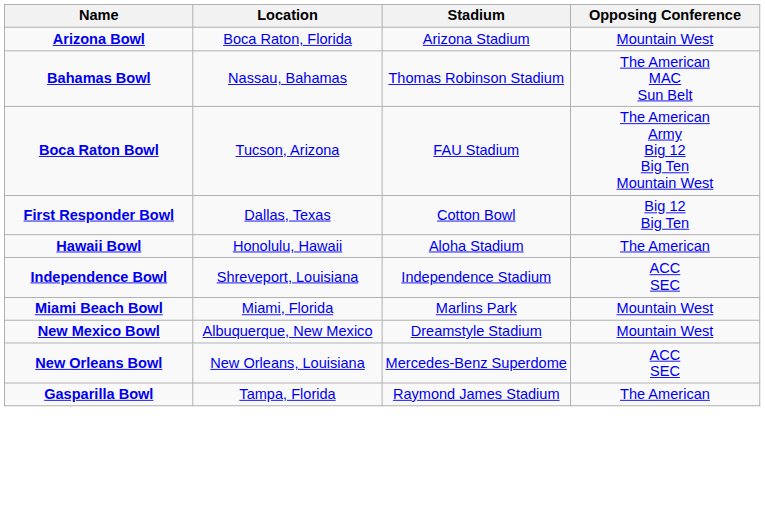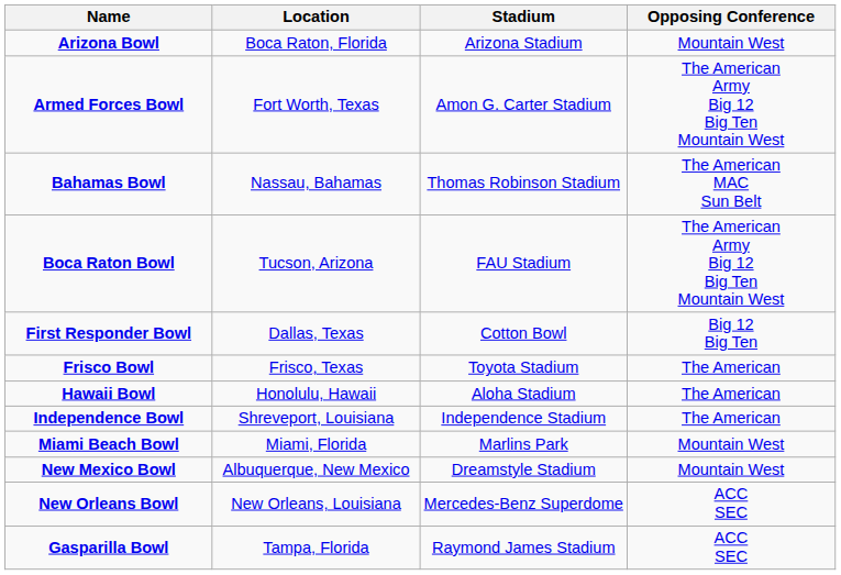 <table class="wikitable sortable" style="text-align:center">
 <tr>
 <th width=200>Name</th>
 <th width=200>Location</th>
 <th width=200>Stadium</th>
 <th width=200>Opposing Conference</th>
 </tr>
 <tr>
 <td><strong><a href='#'>Arizona Bowl</a></strong></td>
 <td><a href='#'>Boca Raton, Florida</a></td>
 <td><a href='#'>Arizona Stadium</a></td>
 <td><a href='#'>Mountain West</a></td>
+</tr>
+<tr>
+<td><strong><a href='#'>Armed Forces Bowl</a></strong></td>
+<td><a href='#'>Fort Worth, Texas</a></td>
+<td><a href='#'>Amon G. Carter Stadium</a></td>
+<td><a href='#'>The American</a><br><a href='#'>Army</a><br><a href='#'>Big 12</a><br><a href='#'>Big Ten</a><br><a href='#'>Mountain West</a></td>
 </tr>
 <tr>
 <td><strong><a href='#'>Bahamas Bowl</a></strong></td>
 <td><a href='#'>Nassau, Bahamas</a></td>
 <td><a href='#'>Thomas Robinson Stadium</a></td>
 <td><a href='#'>The American</a><br><a href='#'>MAC</a><br><a href='#'>Sun Belt</a></td>
 </tr>
 <tr>
 <td><strong><a href='#'>Boca Raton Bowl</a></strong></td>
 <td><a href='#'>Tucson, Arizona</a></td>
 <td><a href='#'>FAU Stadium</a></td>
 <td><a href='#'>The American</a><br><a href='#'>Army</a><br><a href='#'>Big 12</a><br><a href='#'>Big Ten</a><br><a href='#'>Mountain West</a></td>
 </tr>
 <tr>
 <td><strong><a href='#'>First Responder Bowl</a></strong></td>
 <td><a href='#'>Dallas, Texas</a></td>
 <td><a href='#'>Cotton Bowl</a></td>
 <td><a href='#'>Big 12</a><br><a href='#'>Big Ten</a></td>
 </tr>
 <tr>
+<td><strong><a href='#'>Frisco Bowl</a></strong></td>
+<td><a href='#'>Frisco, Texas</a></td>
+<td><a href='#'>Toyota Stadium</a></td>
+<td><a href='#'>The American</a></td>
+</tr>
+<tr>
 <td><strong><a href='#'>Hawaii Bowl</a></strong></td>
 <td><a href='#'>Honolulu, Hawaii</a></td>
 <td><a href='#'>Aloha Stadium</a></td>
 <td><a href='#'>The American</a></td>
 </tr>
 <tr>
 <td><strong><a href='#'>Independence Bowl</a></strong></td>
 <td><a href='#'>Shreveport, Louisiana</a></td>
 <td><a href='#'>Independence Stadium</a></td>
-<td><a href='#'>ACC</a><br><a href='#'>SEC</a></td>
+<td><a href='#'>The American</a></td>
 </tr>
 <tr>
 <td><strong><a href='#'>Miami Beach Bowl</a></strong></td>
 <td><a href='#'>Miami, Florida</a></td>
 <td><a href='#'>Marlins Park</a></td>
 <td><a href='#'>Mountain West</a></td>
 </tr>
 <tr>
 <td><strong><a href='#'>New Mexico Bowl</a></strong></td>
 <td><a href='#'>Albuquerque, New Mexico</a></td>
 <td><a href='#'>Dreamstyle Stadium</a></td>
 <td><a href='#'>Mountain West</a></td>
 </tr>
 <tr>
 <td><strong><a href='#'>New Orleans Bowl</a></strong></td>
 <td><a href='#'>New Orleans, Louisiana</a></td>
 <td><a href='#'>Mercedes-Benz Superdome</a></td>
 <td><a href='#'>ACC</a><br><a href='#'>SEC</a></td>
 </tr>
 <tr>
 <td><strong><a href='#'>Gasparilla Bowl</a></strong></td>
 <td><a href='#'>Tampa, Florida</a></td>
 <td><a href='#'>Raymond James Stadium</a></td>
-<td><a href='#'>The American</a></td>
+<td><a href='#'>ACC</a><br><a href='#'>SEC</a></td>
 </tr>
 </table>
